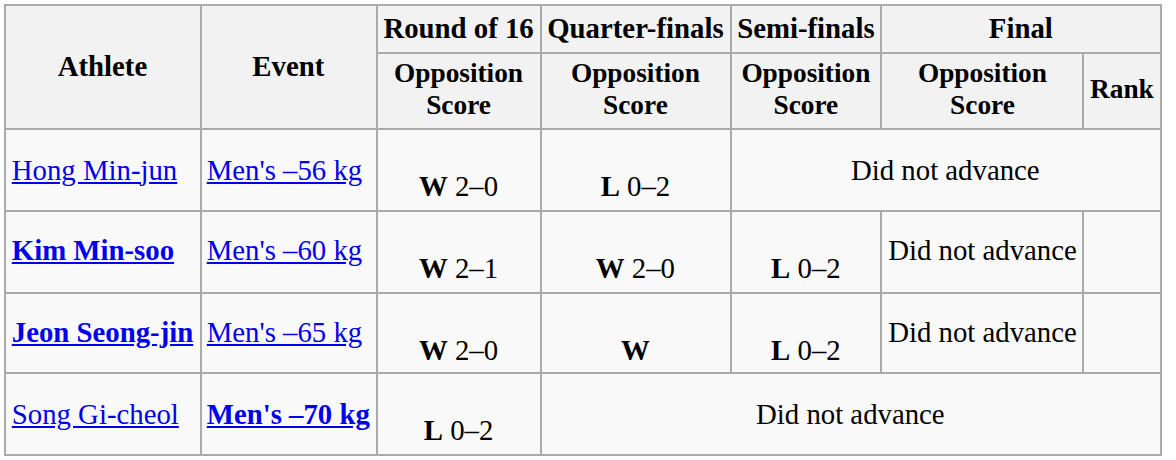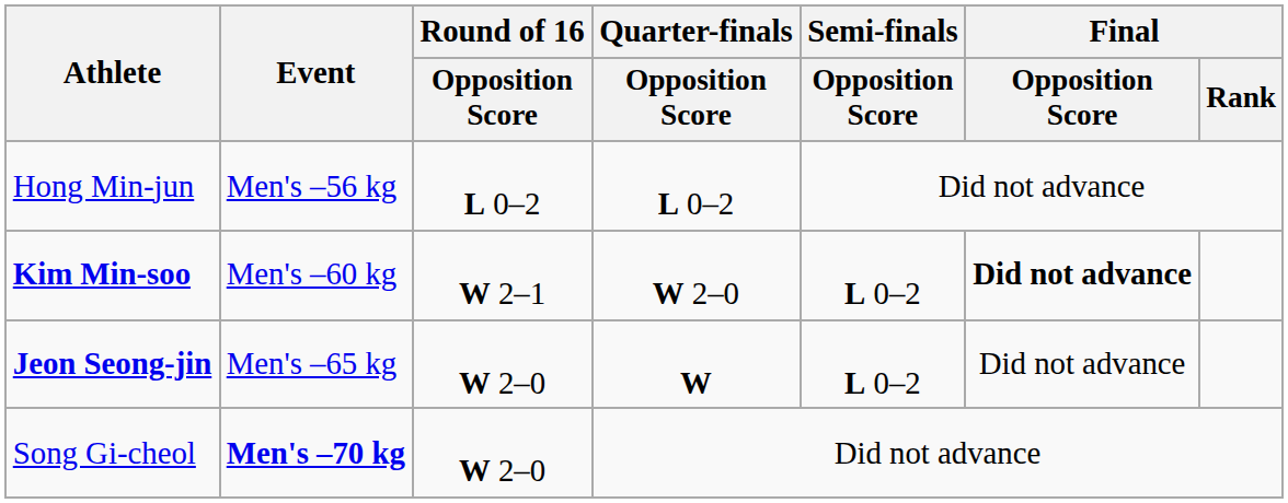 <table class=wikitable style=font-size:90%;text-align:center>
 <tr>
 <th rowspan=2>Athlete</th>
 <th rowspan=2>Event</th>
 <th>Round of 16</th>
 <th>Quarter-finals</th>
 <th>Semi-finals</th>
 <th colspan=2>Final</th>
 </tr>
 <tr style=font-size:95%>
 <th>Opposition<br>Score</th>
 <th>Opposition<br>Score</th>
 <th>Opposition<br>Score</th>
 <th>Opposition<br>Score</th>
 <th>Rank</th>
 </tr>
 <tr>
 <td align=left><a href='#'>Hong Min-jun</a></td>
 <td align=left><a href='#'>Men's –56 kg</a></td>
-<td><br><strong>W</strong> 2–0</td>
+<td><br><strong>L</strong> 0–2</td>
 <td><br><strong>L</strong> 0–2</td>
 <td colspan=3>Did not advance</td>
 </tr>
 <tr>
 <td align=left><strong><a href='#'>Kim Min-soo</a></strong></td>
 <td align=left><a href='#'>Men's –60 kg</a></td>
 <td><br><strong>W</strong> 2–1</td>
 <td><br><strong>W</strong> 2–0</td>
 <td><br><strong>L</strong> 0–2</td>
-<td>Did not advance</td>
+<td><strong>Did not advance</strong></td>
 <td></td>
 </tr>
 <tr>
 <td align=left><strong><a href='#'>Jeon Seong-jin</a></strong></td>
 <td align=left><a href='#'>Men's –65 kg</a></td>
 <td><br><strong>W</strong> 2–0</td>
 <td><br><strong>W</strong> </td>
 <td><br><strong>L</strong> 0–2</td>
 <td>Did not advance</td>
 <td></td>
 </tr>
 <tr>
 <td align=left><a href='#'>Song Gi-cheol</a></td>
 <td align=left><strong><a href='#'>Men's –70 kg</a></strong></td>
-<td><br><strong>L</strong> 0–2</td>
+<td><br><strong>W</strong> 2–0</td>
 <td colspan=4>Did not advance</td>
 </tr>
 </table>
